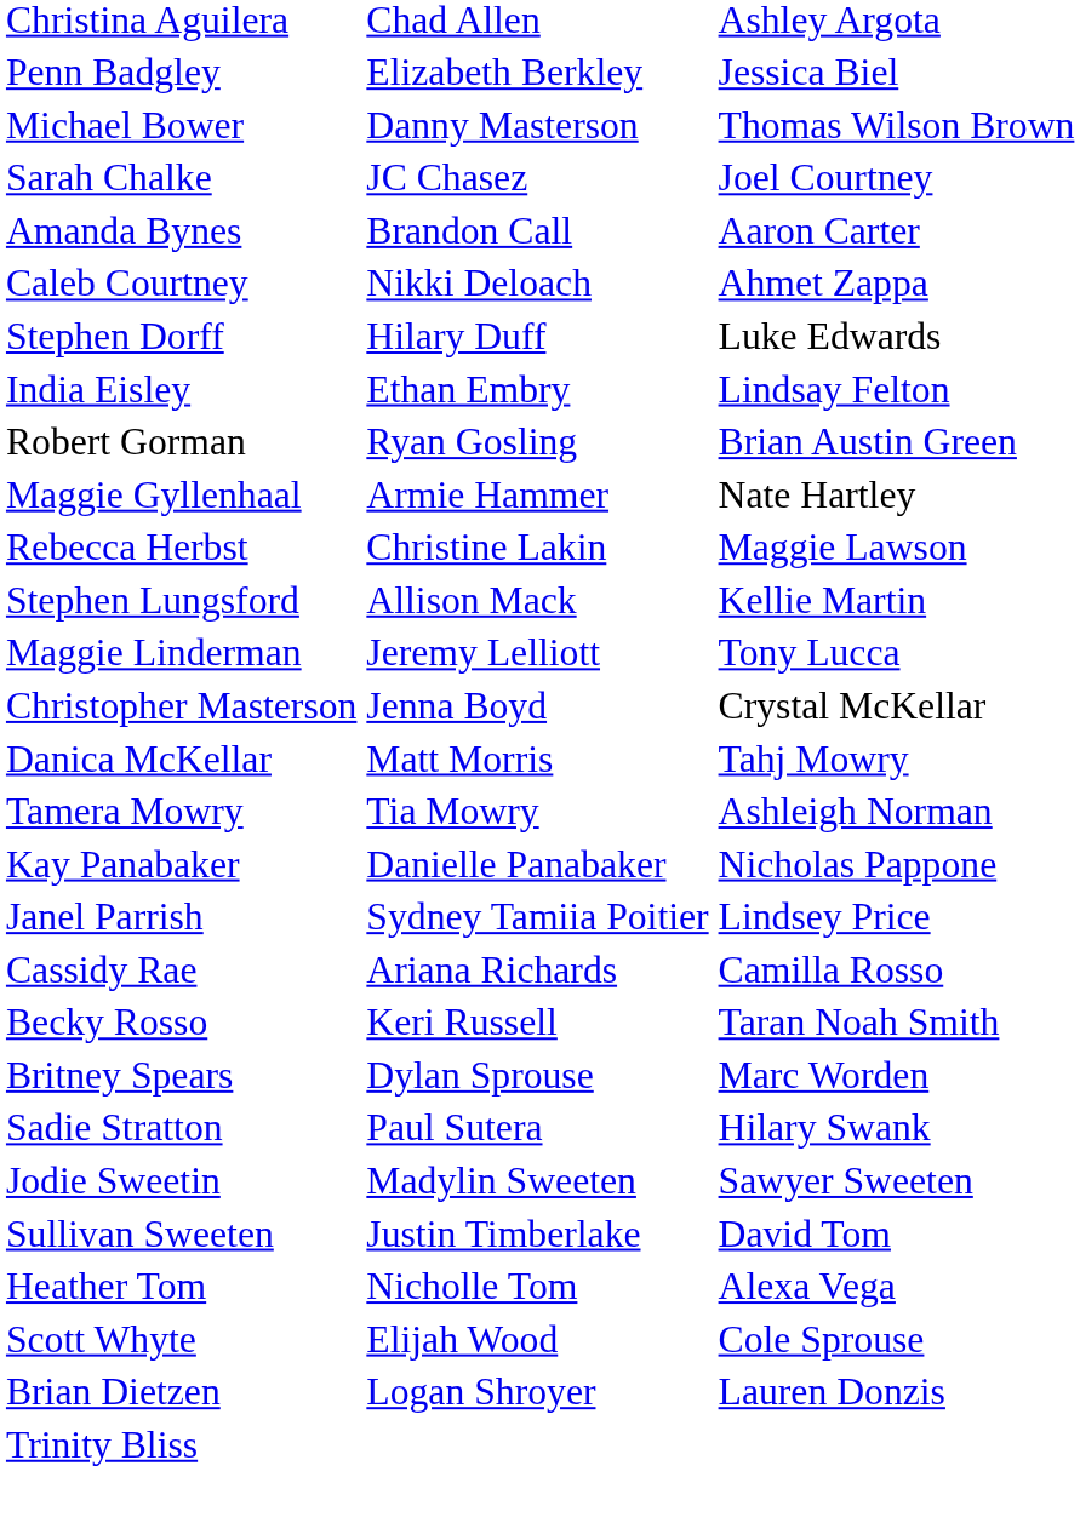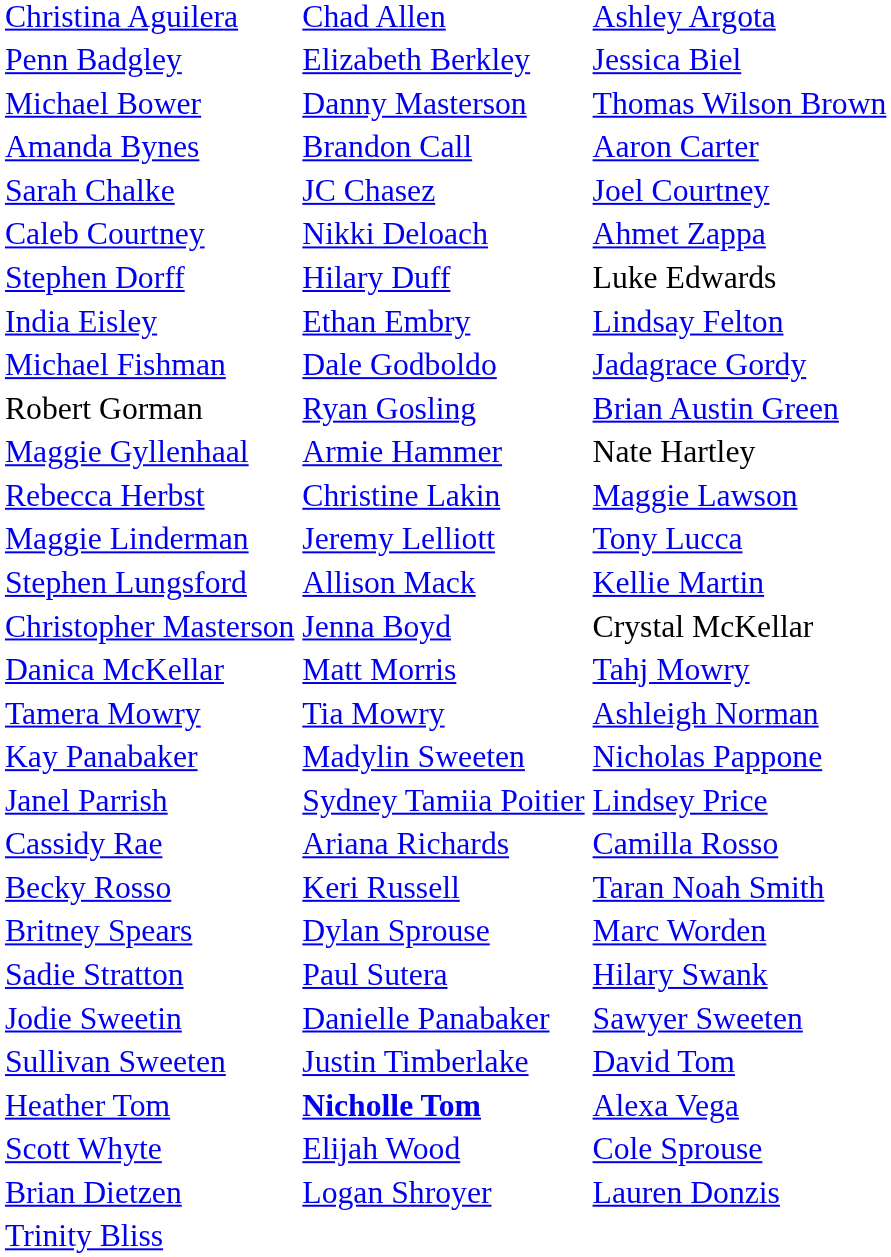 <table class||"wikitable">
 <tr>
 <td><a href='#'>Christina Aguilera</a></td>
 <td><a href='#'>Chad Allen</a></td>
 <td><a href='#'>Ashley Argota</a></td>
 </tr>
 <tr>
 <td><a href='#'>Penn Badgley</a></td>
 <td><a href='#'>Elizabeth Berkley</a></td>
 <td><a href='#'>Jessica Biel</a></td>
 </tr>
 <tr>
 <td><a href='#'>Michael Bower</a></td>
 <td><a href='#'>Danny Masterson</a></td>
 <td><a href='#'>Thomas Wilson Brown</a></td>
 </tr>
 <tr>
+<td><a href='#'>Amanda Bynes</a></td>
+<td><a href='#'>Brandon Call</a></td>
+<td><a href='#'>Aaron Carter</a></td>
+</tr>
+<tr>
 <td><a href='#'>Sarah Chalke</a></td>
 <td><a href='#'>JC Chasez</a></td>
 <td><a href='#'>Joel Courtney</a></td>
-</tr>
-<tr>
-<td><a href='#'>Amanda Bynes</a></td>
-<td><a href='#'>Brandon Call</a></td>
-<td><a href='#'>Aaron Carter</a></td>
 </tr>
 <tr>
 <td><a href='#'>Caleb Courtney</a></td>
 <td><a href='#'>Nikki Deloach</a></td>
 <td><a href='#'>Ahmet Zappa</a></td>
 </tr>
 <tr>
 <td><a href='#'>Stephen Dorff</a></td>
 <td><a href='#'>Hilary Duff</a></td>
 <td>Luke Edwards</td>
 </tr>
 <tr>
 <td><a href='#'>India Eisley</a></td>
 <td><a href='#'>Ethan Embry</a></td>
 <td><a href='#'>Lindsay Felton</a></td>
 </tr>
 <tr>
+<td><a href='#'>Michael Fishman</a></td>
+<td><a href='#'>Dale Godboldo</a></td>
+<td><a href='#'>Jadagrace Gordy</a></td>
+</tr>
+<tr>
 <td>Robert Gorman</td>
 <td><a href='#'>Ryan Gosling</a></td>
 <td><a href='#'>Brian Austin Green</a></td>
 </tr>
 <tr>
 <td><a href='#'>Maggie Gyllenhaal</a></td>
 <td><a href='#'>Armie Hammer</a></td>
 <td>Nate Hartley</td>
 </tr>
 <tr Logan Shroyer-]>
 <td><a href='#'>Rebecca Herbst</a></td>
 <td><a href='#'>Christine Lakin</a></td>
 <td><a href='#'>Maggie Lawson</a></td>
 </tr>
 <tr>
+<td><a href='#'>Maggie Linderman</a></td>
+<td><a href='#'>Jeremy Lelliott</a></td>
+<td><a href='#'>Tony Lucca</a></td>
+</tr>
+<tr>
 <td><a href='#'>Stephen Lungsford</a></td>
 <td><a href='#'>Allison Mack</a></td>
 <td><a href='#'>Kellie Martin</a></td>
-</tr>
-<tr>
-<td><a href='#'>Maggie Linderman</a></td>
-<td><a href='#'>Jeremy Lelliott</a></td>
-<td><a href='#'>Tony Lucca</a></td>
 </tr>
 <tr>
 <td><a href='#'>Christopher Masterson</a></td>
 <td><a href='#'>Jenna Boyd</a></td>
 <td>Crystal McKellar</td>
 </tr>
 <tr>
 <td><a href='#'>Danica McKellar</a></td>
 <td><a href='#'>Matt Morris</a></td>
 <td><a href='#'>Tahj Mowry</a></td>
 </tr>
 <tr>
 <td><a href='#'>Tamera Mowry</a></td>
 <td><a href='#'>Tia Mowry</a></td>
 <td><a href='#'>Ashleigh Norman</a></td>
 </tr>
 <tr>
 <td><a href='#'>Kay Panabaker</a></td>
-<td><a href='#'>Danielle Panabaker</a></td>
+<td><a href='#'>Madylin Sweeten</a></td>
 <td><a href='#'>Nicholas Pappone</a></td>
 </tr>
 <tr>
 <td><a href='#'>Janel Parrish</a></td>
 <td><a href='#'>Sydney Tamiia Poitier</a></td>
 <td><a href='#'>Lindsey Price</a></td>
 </tr>
 <tr>
 <td><a href='#'>Cassidy Rae</a></td>
 <td><a href='#'>Ariana Richards</a></td>
 <td><a href='#'>Camilla Rosso</a></td>
 </tr>
 <tr>
 <td><a href='#'>Becky Rosso</a></td>
 <td><a href='#'>Keri Russell</a></td>
 <td><a href='#'>Taran Noah Smith</a></td>
 </tr>
 <tr>
 <td><a href='#'>Britney Spears</a></td>
 <td><a href='#'>Dylan Sprouse</a></td>
 <td><a href='#'>Marc Worden</a></td>
 </tr>
 <tr>
 <td><a href='#'>Sadie Stratton</a></td>
 <td><a href='#'>Paul Sutera</a></td>
 <td><a href='#'>Hilary Swank</a></td>
 </tr>
 <tr>
 <td><a href='#'>Jodie Sweetin</a></td>
-<td><a href='#'>Madylin Sweeten</a></td>
+<td><a href='#'>Danielle Panabaker</a></td>
 <td><a href='#'>Sawyer Sweeten</a></td>
 </tr>
 <tr>
 <td><a href='#'>Sullivan Sweeten</a></td>
 <td><a href='#'>Justin Timberlake</a></td>
 <td><a href='#'>David Tom</a></td>
 </tr>
 <tr>
 <td><a href='#'>Heather Tom</a></td>
-<td><a href='#'>Nicholle Tom</a></td>
+<td><strong><a href='#'>Nicholle Tom</a></strong></td>
 <td><a href='#'>Alexa Vega</a></td>
 </tr>
 <tr>
 <td><a href='#'>Scott Whyte</a></td>
 <td><a href='#'>Elijah Wood</a></td>
 <td><a href='#'>Cole Sprouse</a></td>
 </tr>
 <tr>
 <td><a href='#'>Brian Dietzen</a></td>
 <td><a href='#'>Logan Shroyer</a></td>
 <td><a href='#'>Lauren Donzis</a></td>
 </tr>
 <tr>
 <td><a href='#'>Trinity Bliss</a></td>
 <td></td>
 </tr>
 </table>
